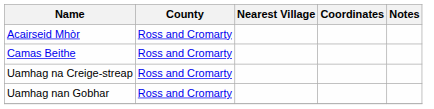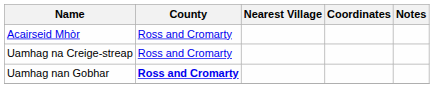 <table class="wikitable sortable" style="table-layout:fixed;background-color:#FEFEFE;font-size:95%;padding:0.30em;line-height:1.35em;">
 <tr>
 <th scope="col">Name</th>
 <th scope="col">County</th>
 <th scope="col">Nearest Village</th>
 <th scope="col" data-sort-type="number">Coordinates</th>
 <th scope="col">Notes</th>
 </tr>
 <tr>
 <td><a href='#'>Acairseid Mhòr</a></td>
 <td><a href='#'>Ross and Cromarty</a></td>
 <td></td>
 <td></td>
 <td></td>
 </tr>
 <tr>
-<td><a href='#'>Camas Beithe</a></td>
-<td><a href='#'>Ross and Cromarty</a></td>
-<td></td>
-<td></td>
-<td></td>
-</tr>
-<tr>
 <td>Uamhag na Creige-streap</td>
 <td><a href='#'>Ross and Cromarty</a></td>
 <td></td>
 <td></td>
 <td></td>
 </tr>
 <tr>
 <td>Uamhag nan Gobhar</td>
-<td><a href='#'>Ross and Cromarty</a></td>
+<td><strong><a href='#'>Ross and Cromarty</a></strong></td>
 <td></td>
 <td></td>
 <td></td>
 </tr>
 <tr>
 </tr>
 </table>
